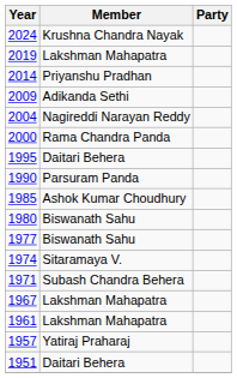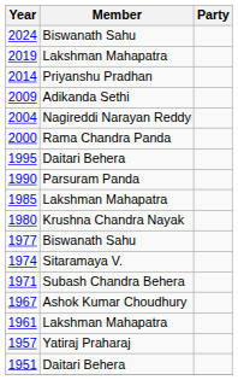 <table class="wikitable sortable">
 <tr>
 <th>Year</th>
 <th>Member</th>
 <th colspan=2>Party</th>
 </tr>
 <tr>
 <td><a href='#'>2024</a></td>
-<td>Krushna Chandra Nayak</td>
+<td>Biswanath Sahu</td>
 <td></td>
 </tr>
 <tr>
 <td><a href='#'>2019</a></td>
 <td>Lakshman Mahapatra</td>
 <td></td>
 </tr>
 <tr>
 <td><a href='#'>2014</a></td>
 <td>Priyanshu Pradhan</td>
 <td></td>
 </tr>
 <tr>
 <td><a href='#'>2009</a></td>
 <td>Adikanda Sethi</td>
 <td></td>
 </tr>
 <tr>
 <td><a href='#'>2004</a></td>
 <td>Nagireddi Narayan Reddy</td>
 <td></td>
 </tr>
 <tr>
 <td><a href='#'>2000</a></td>
 <td>Rama Chandra Panda</td>
 <td></td>
 </tr>
 <tr>
 <td><a href='#'>1995</a></td>
 <td>Daitari Behera</td>
 <td></td>
 </tr>
 <tr>
 <td><a href='#'>1990</a></td>
 <td>Parsuram Panda</td>
 <td></td>
 </tr>
 <tr>
 <td><a href='#'>1985</a></td>
-<td>Ashok Kumar Choudhury</td>
+<td>Lakshman Mahapatra</td>
 <td></td>
 </tr>
 <tr>
 <td><a href='#'>1980</a></td>
-<td>Biswanath Sahu</td>
+<td>Krushna Chandra Nayak</td>
 <td></td>
 </tr>
 <tr>
 <td><a href='#'>1977</a></td>
 <td>Biswanath Sahu</td>
 <td></td>
 </tr>
 <tr>
 <td><a href='#'>1974</a></td>
 <td>Sitaramaya V.</td>
 <td></td>
 </tr>
 <tr>
 <td><a href='#'>1971</a></td>
 <td>Subash Chandra Behera</td>
 <td></td>
 </tr>
 <tr>
 <td><a href='#'>1967</a></td>
-<td>Lakshman Mahapatra</td>
+<td>Ashok Kumar Choudhury</td>
 <td></td>
 </tr>
 <tr>
 <td><a href='#'>1961</a></td>
 <td>Lakshman Mahapatra</td>
 <td></td>
 </tr>
 <tr>
 <td><a href='#'>1957</a></td>
 <td>Yatiraj Praharaj</td>
 <td></td>
 </tr>
 <tr>
 <td><a href='#'>1951</a></td>
 <td>Daitari Behera</td>
 <td></td>
 </tr>
 <tr>
 </tr>
 </table>
